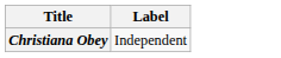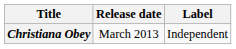 <table class="wikitable plainrowheaders">
 <tr>
 <th>Title</th>
+<th>Release date</th>
 <th>Label</th>
 </tr>
 <tr>
 <th scope="row"><em>Christiana Obey</em></th>
+<td align=center>March 2013</td>
 <td>Independent</td>
 </tr>
 </table>
